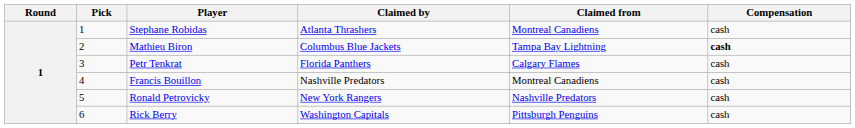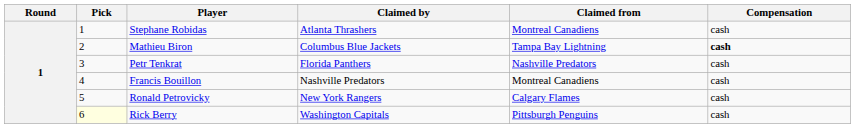 <table class="wikitable" style="width: 100%">
 <tr>
 <th scope="col">Round</th>
 <th scope="col">Pick</th>
 <th scope="col">Player</th>
 <th scope="col">Claimed by</th>
 <th scope="col">Claimed from</th>
 <th scope="col">Compensation</th>
 </tr>
 <tr>
 <th scope="row" rowspan="6">1</th>
 <td>1</td>
 <td><a href='#'>Stephane Robidas</a></td>
 <td><a href='#'>Atlanta Thrashers</a></td>
 <td><a href='#'>Montreal Canadiens</a></td>
 <td>cash</td>
 </tr>
 <tr>
 <td>2</td>
 <td><a href='#'>Mathieu Biron</a></td>
 <td><a href='#'>Columbus Blue Jackets</a></td>
 <td><a href='#'>Tampa Bay Lightning</a></td>
 <td><strong>cash</strong></td>
 </tr>
 <tr>
 <td>3</td>
 <td><a href='#'>Petr Tenkrat</a></td>
 <td><a href='#'>Florida Panthers</a></td>
-<td><a href='#'>Calgary Flames</a></td>
+<td><a href='#'>Nashville Predators</a></td>
 <td>cash</td>
 </tr>
 <tr>
 <td>4</td>
 <td><a href='#'>Francis Bouillon</a></td>
 <td>Nashville Predators</td>
 <td>Montreal Canadiens</td>
 <td>cash</td>
 </tr>
 <tr>
 <td>5</td>
 <td><a href='#'>Ronald Petrovicky</a></td>
 <td><a href='#'>New York Rangers</a></td>
-<td><a href='#'>Nashville Predators</a></td>
+<td><a href='#'>Calgary Flames</a></td>
 <td>cash</td>
 </tr>
 <tr>
-<td>6</td>
+<td style="background: lightyellow;">6</td>
 <td><a href='#'>Rick Berry</a></td>
 <td><a href='#'>Washington Capitals</a></td>
 <td><a href='#'>Pittsburgh Penguins</a></td>
 <td>cash</td>
 </tr>
 </table>
